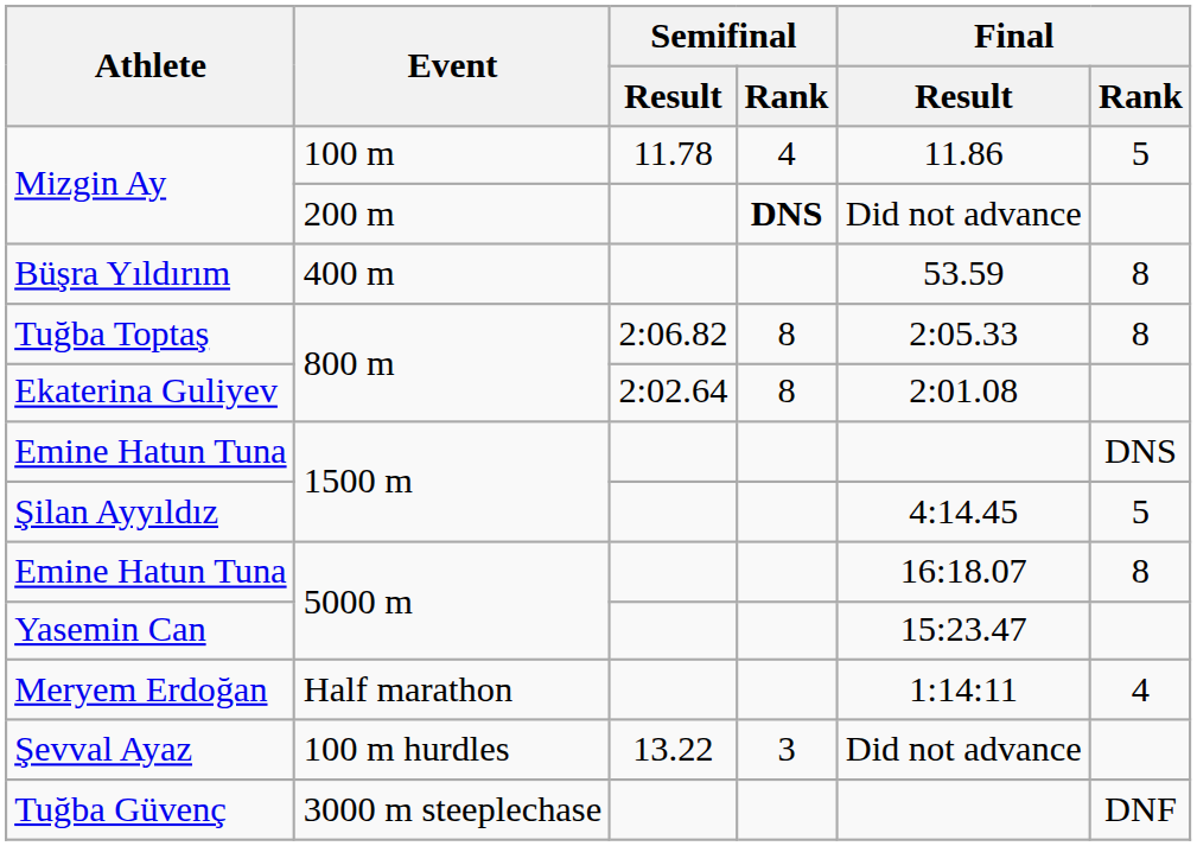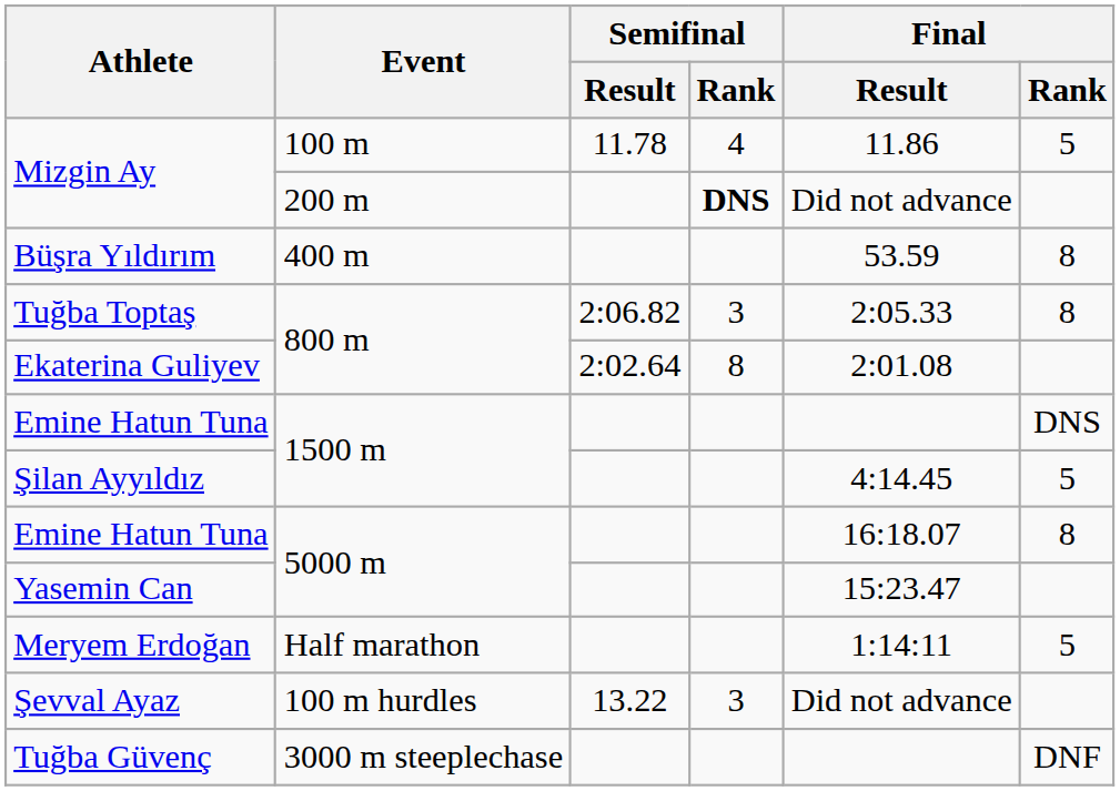 <table class=wikitable style="font-size:90%; text-align:center">
 <tr>
 <th rowspan=2>Athlete</th>
 <th rowspan=2>Event</th>
 <th colspan=2>Semifinal</th>
 <th colspan=2>Final</th>
 </tr>
 <tr>
 <th>Result</th>
 <th>Rank</th>
 <th>Result</th>
 <th>Rank</th>
 </tr>
 <tr>
 <td align=left rowspan=2><a href='#'>Mizgin Ay</a></td>
 <td align=left>100 m</td>
 <td>11.78</td>
 <td>4</td>
 <td>11.86</td>
 <td>5</td>
 </tr>
 <tr>
 <td align=left>200 m</td>
 <td></td>
 <td><strong>DNS</strong></td>
 <td>Did not advance</td>
 <td></td>
 </tr>
 <tr>
 <td align=left><a href='#'>Büşra Yıldırım</a></td>
 <td align=left>400 m</td>
 <td></td>
 <td></td>
 <td>53.59</td>
 <td>8</td>
 </tr>
 <tr>
 <td align=left><a href='#'>Tuğba Toptaş</a></td>
 <td align=left rowspan=2>800 m</td>
 <td>2:06.82</td>
-<td>8</td>
+<td>3</td>
 <td>2:05.33</td>
 <td>8</td>
 </tr>
 <tr>
 <td align=left><a href='#'>Ekaterina Guliyev</a></td>
 <td>2:02.64</td>
 <td>8</td>
 <td>2:01.08</td>
 <td></td>
 </tr>
 <tr>
 <td align=left><a href='#'>Emine Hatun Tuna</a></td>
 <td align=left rowspan=2>1500 m</td>
 <td></td>
 <td></td>
 <td></td>
 <td>DNS</td>
 </tr>
 <tr>
 <td align=left><a href='#'>Şilan Ayyıldız</a></td>
 <td></td>
 <td></td>
 <td>4:14.45</td>
 <td>5</td>
 </tr>
 <tr>
 <td align=left><a href='#'>Emine Hatun Tuna</a></td>
 <td align=left rowspan=2>5000 m</td>
 <td></td>
 <td></td>
 <td>16:18.07</td>
 <td>8</td>
 </tr>
 <tr>
 <td align=left><a href='#'>Yasemin Can</a></td>
 <td></td>
 <td></td>
 <td>15:23.47</td>
 <td></td>
 </tr>
 <tr>
 <td align=left><a href='#'>Meryem Erdoğan</a></td>
 <td align=left>Half marathon</td>
 <td></td>
 <td></td>
 <td>1:14:11</td>
-<td>4</td>
+<td>5</td>
 </tr>
 <tr>
 <td align=left><a href='#'>Şevval Ayaz</a></td>
 <td align=left>100 m hurdles</td>
 <td>13.22</td>
 <td>3</td>
 <td>Did not advance</td>
 <td></td>
 </tr>
 <tr>
 <td align=left><a href='#'>Tuğba Güvenç</a></td>
 <td align=left>3000 m steeplechase</td>
 <td></td>
 <td></td>
 <td></td>
 <td>DNF</td>
 </tr>
 </table>
